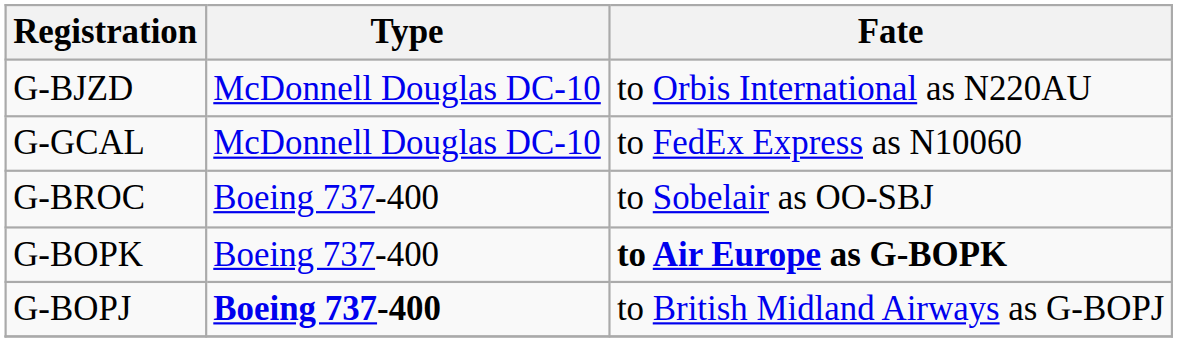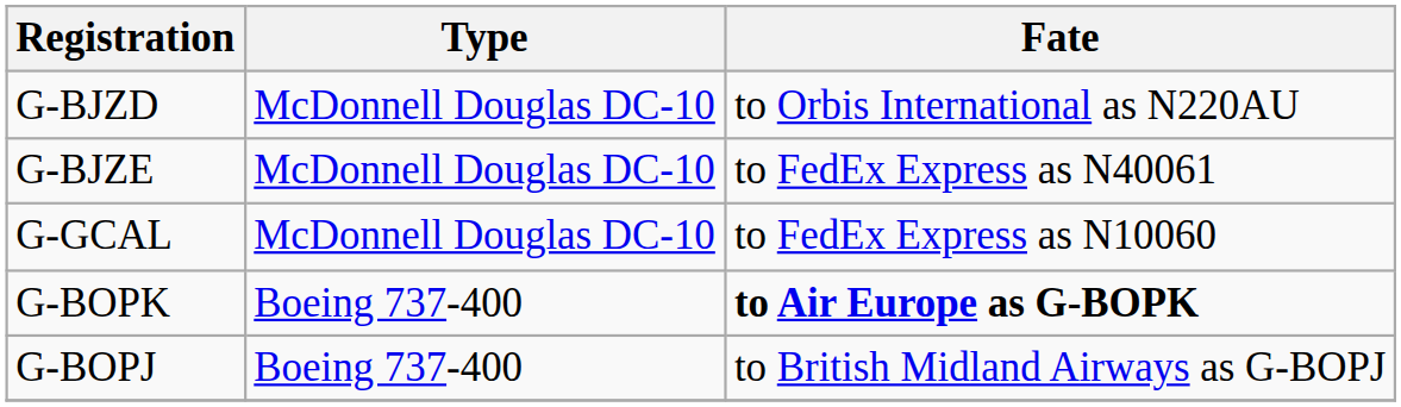 <table class="wikitable" border="1" style="margin:1em auto;">
 <tr>
 <th>Registration</th>
 <th>Type</th>
 <th>Fate</th>
 </tr>
 <tr>
 <td>G-BJZD</td>
 <td><a href='#'>McDonnell Douglas DC-10</a></td>
 <td>to <a href='#'>Orbis International</a> as N220AU</td>
 </tr>
 <tr>
+<td>G-BJZE</td>
+<td><a href='#'>McDonnell Douglas DC-10</a></td>
+<td>to <a href='#'>FedEx Express</a> as N40061</td>
+</tr>
+<tr>
 <td>G-GCAL</td>
 <td><a href='#'>McDonnell Douglas DC-10</a></td>
 <td>to <a href='#'>FedEx Express</a> as N10060</td>
-</tr>
-<tr>
-<td>G-BROC</td>
-<td><a href='#'>Boeing 737</a>-400</td>
-<td>to <a href='#'>Sobelair</a> as OO-SBJ</td>
 </tr>
 <tr>
 <td>G-BOPK</td>
 <td><a href='#'>Boeing 737</a>-400</td>
 <td><strong>to <a href='#'>Air Europe</a> as G-BOPK</strong></td>
 </tr>
 <tr>
 <td>G-BOPJ</td>
-<td><strong><a href='#'>Boeing 737</a>-400</strong></td>
+<td><a href='#'>Boeing 737</a>-400</td>
 <td>to <a href='#'>British Midland Airways</a> as G-BOPJ</td>
 </tr>
 <tr>
 </tr>
 </table>
